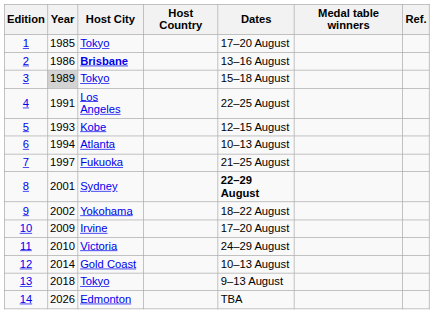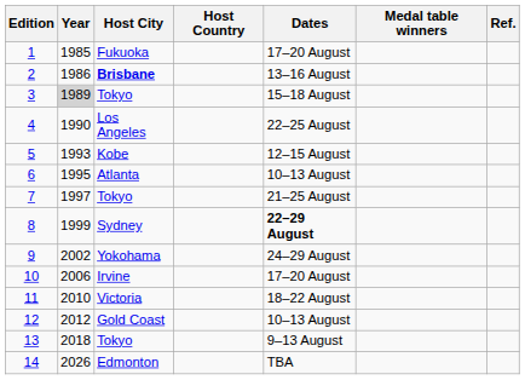 <table class="wikitable">
 <tr>
 <th>Edition</th>
 <th>Year</th>
 <th>Host City</th>
 <th>Host Country</th>
 <th>Dates</th>
 <th>Medal table winners</th>
 <th>Ref.</th>
 </tr>
 <tr>
 <td align=center><a href='#'>1</a></td>
 <td>1985</td>
-<td><a href='#'>Tokyo</a></td>
+<td><a href='#'>Fukuoka</a></td>
 <td></td>
 <td>17–20 August</td>
 <td></td>
 <td></td>
 </tr>
 <tr>
 <td align=center><a href='#'>2</a></td>
 <td>1986</td>
 <td><strong><a href='#'>Brisbane</a></strong></td>
 <td></td>
 <td>13–16 August</td>
 <td></td>
 <td></td>
 </tr>
 <tr>
 <td align=center><a href='#'>3</a></td>
 <td style="background: lightgrey;">1989</td>
 <td><a href='#'>Tokyo</a></td>
 <td></td>
 <td>15–18 August</td>
 <td></td>
 <td></td>
 </tr>
 <tr>
 <td align=center><a href='#'>4</a></td>
-<td>1991</td>
+<td>1990</td>
 <td><a href='#'>Los Angeles</a></td>
 <td></td>
 <td>22–25 August</td>
 <td></td>
 <td></td>
 </tr>
 <tr>
 <td align=center><a href='#'>5</a></td>
 <td>1993</td>
 <td><a href='#'>Kobe</a></td>
 <td></td>
 <td>12–15 August</td>
 <td></td>
 <td></td>
 </tr>
 <tr>
 <td align=center><a href='#'>6</a></td>
-<td>1994</td>
+<td>1995</td>
 <td><a href='#'>Atlanta</a></td>
 <td></td>
 <td>10–13 August</td>
 <td></td>
 <td></td>
 </tr>
 <tr>
 <td align=center><a href='#'>7</a></td>
 <td>1997</td>
-<td><a href='#'>Fukuoka</a></td>
+<td><a href='#'>Tokyo</a></td>
 <td></td>
 <td>21–25 August</td>
 <td></td>
 <td></td>
 </tr>
 <tr>
 <td align=center><a href='#'>8</a></td>
-<td>2001</td>
+<td>1999</td>
 <td><a href='#'>Sydney</a></td>
 <td></td>
 <td><strong>22–29 August</strong></td>
 <td></td>
 <td></td>
 </tr>
 <tr>
 <td align=center><a href='#'>9</a></td>
 <td>2002</td>
 <td><a href='#'>Yokohama</a></td>
 <td></td>
-<td>18–22 August</td>
+<td>24–29 August</td>
 <td></td>
 <td></td>
 </tr>
 <tr>
 <td align=center><a href='#'>10</a></td>
-<td>2009</td>
+<td>2006</td>
 <td><a href='#'>Irvine</a></td>
 <td></td>
 <td>17–20 August</td>
 <td></td>
 <td></td>
 </tr>
 <tr>
 <td align=center><a href='#'>11</a></td>
 <td>2010</td>
 <td><a href='#'>Victoria</a></td>
 <td></td>
-<td>24–29 August</td>
+<td>18–22 August</td>
 <td></td>
 <td></td>
 </tr>
 <tr>
 <td align=center><a href='#'>12</a></td>
-<td>2014</td>
+<td>2012</td>
 <td><a href='#'>Gold Coast</a></td>
 <td></td>
 <td>10–13 August</td>
 <td></td>
 <td></td>
 </tr>
 <tr>
 <td align=center><a href='#'>13</a></td>
 <td>2018</td>
 <td><a href='#'>Tokyo</a></td>
 <td></td>
 <td>9–13 August</td>
 <td></td>
 <td></td>
 </tr>
 <tr>
 <td align=center><a href='#'>14</a></td>
 <td>2026</td>
 <td><a href='#'>Edmonton</a></td>
 <td></td>
 <td>TBA</td>
 <td></td>
 <td></td>
 </tr>
 </table>
